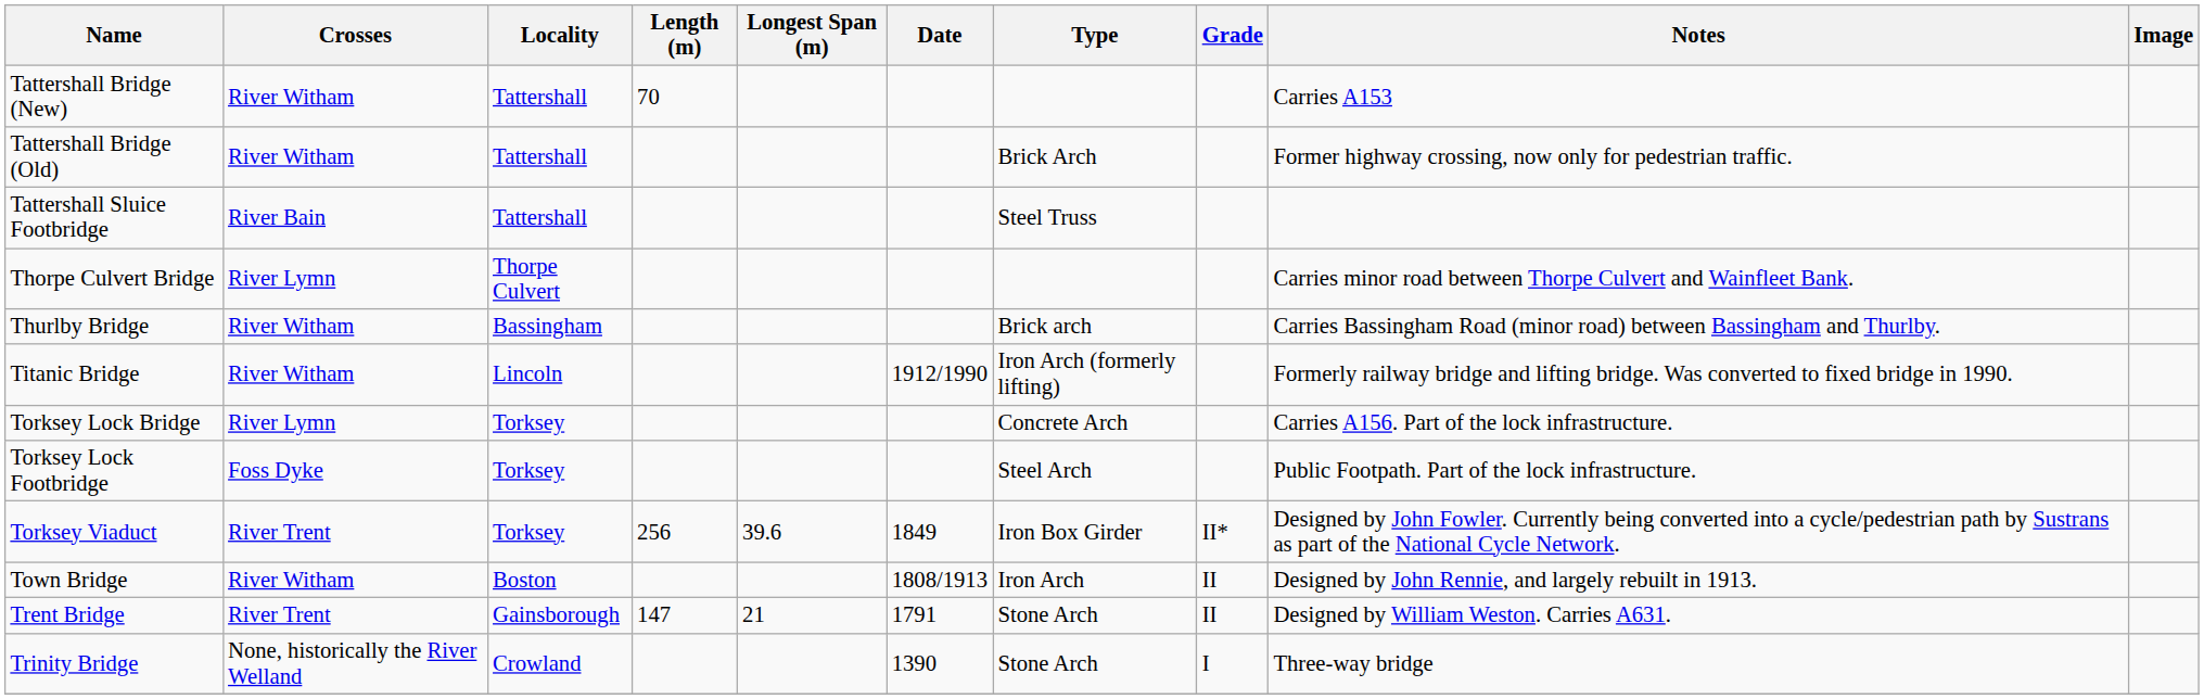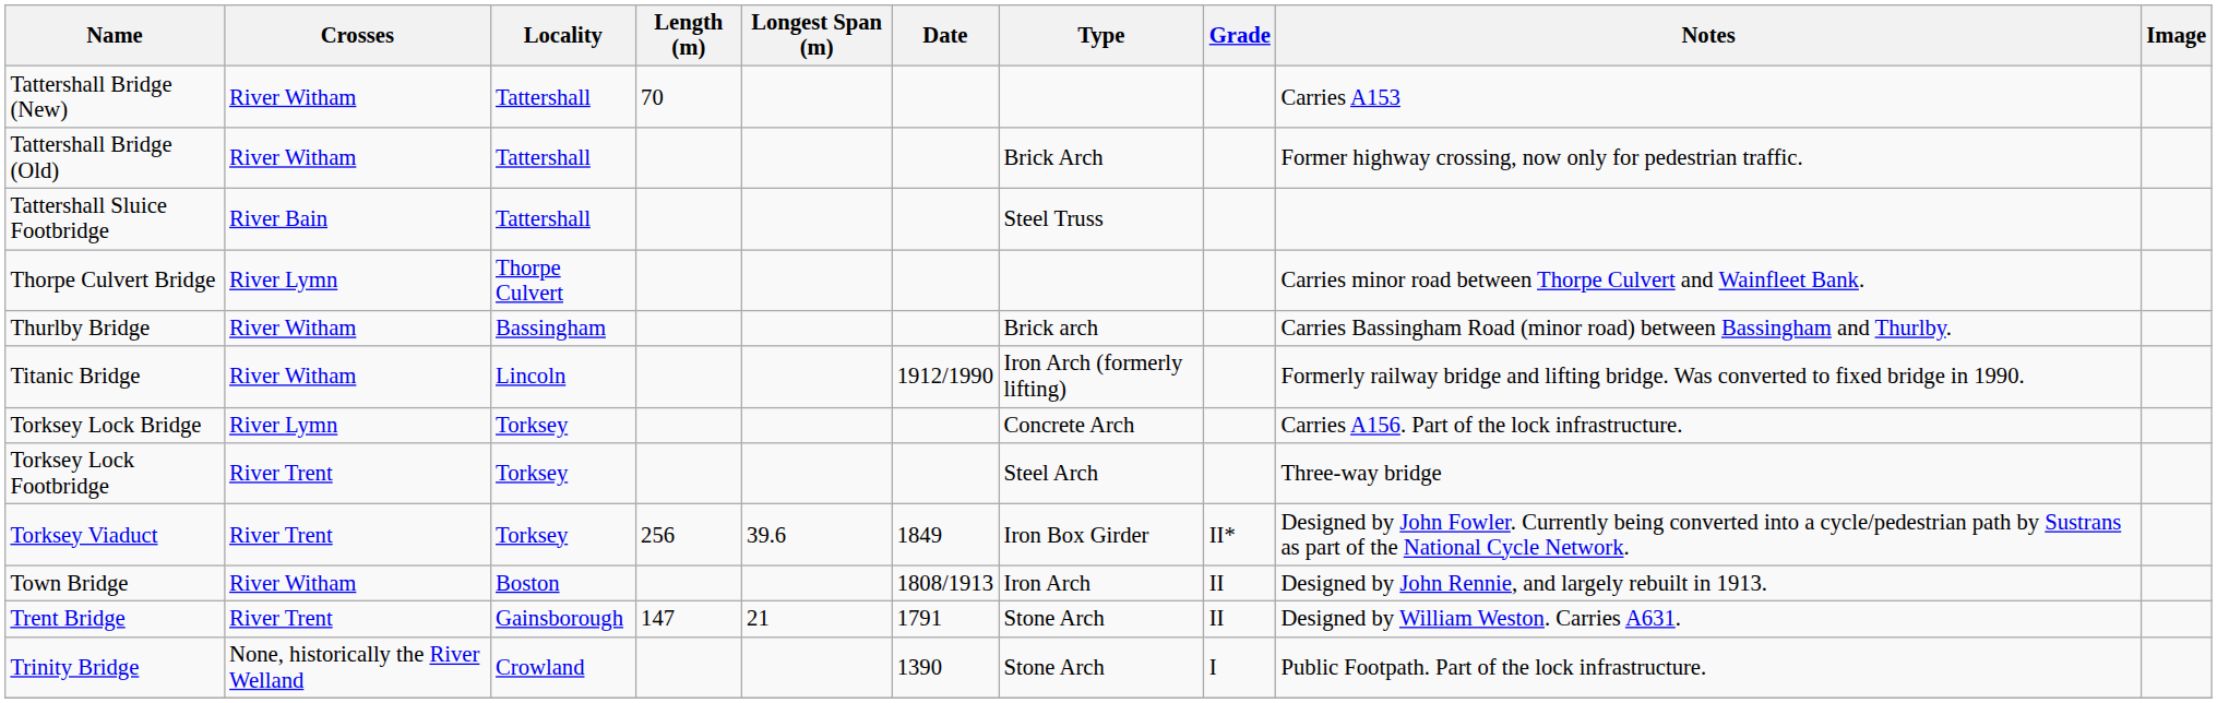 <table class="wikitable sortable">
 <tr>
 <th>Name</th>
 <th>Crosses</th>
 <th>Locality</th>
 <th>Length (m)</th>
 <th>Longest Span (m)</th>
 <th>Date</th>
 <th>Type</th>
 <th><a href='#'>Grade</a></th>
 <th class="unsortable">Notes</th>
 <th class="unsortable">Image</th>
 </tr>
 <tr>
 <td>Tattershall Bridge (New)</td>
 <td><a href='#'>River Witham</a></td>
 <td><a href='#'>Tattershall</a></td>
 <td>70</td>
 <td></td>
 <td></td>
 <td></td>
 <td></td>
 <td>Carries <a href='#'>A153</a></td>
 <td></td>
 </tr>
 <tr>
 <td>Tattershall Bridge (Old)</td>
 <td><a href='#'>River Witham</a></td>
 <td><a href='#'>Tattershall</a></td>
 <td></td>
 <td></td>
 <td></td>
 <td>Brick Arch</td>
 <td></td>
 <td>Former highway crossing, now only  for pedestrian traffic.</td>
 <td></td>
 </tr>
 <tr>
 <td>Tattershall Sluice Footbridge</td>
 <td><a href='#'>River Bain</a></td>
 <td><a href='#'>Tattershall</a></td>
 <td></td>
 <td></td>
 <td></td>
 <td>Steel Truss</td>
 <td></td>
 <td></td>
 <td></td>
 </tr>
 <tr>
 <td>Thorpe Culvert Bridge</td>
 <td><a href='#'>River Lymn</a></td>
 <td><a href='#'>Thorpe Culvert</a></td>
 <td></td>
 <td></td>
 <td></td>
 <td></td>
 <td></td>
 <td>Carries minor road between <a href='#'>Thorpe Culvert</a> and <a href='#'>Wainfleet Bank</a>.</td>
 <td></td>
 </tr>
 <tr>
 <td>Thurlby Bridge</td>
 <td><a href='#'>River Witham</a></td>
 <td><a href='#'>Bassingham</a></td>
 <td></td>
 <td></td>
 <td></td>
 <td>Brick arch</td>
 <td></td>
 <td>Carries Bassingham Road (minor road) between <a href='#'>Bassingham</a> and <a href='#'>Thurlby</a>.</td>
 <td></td>
 </tr>
 <tr>
 <td>Titanic Bridge</td>
 <td><a href='#'>River Witham</a></td>
 <td><a href='#'>Lincoln</a></td>
 <td></td>
 <td></td>
 <td>1912/1990</td>
 <td>Iron Arch (formerly lifting)</td>
 <td></td>
 <td>Formerly railway bridge and lifting bridge. Was converted to fixed bridge in 1990.</td>
 <td></td>
 </tr>
 <tr>
 <td>Torksey Lock Bridge</td>
 <td><a href='#'>River Lymn</a></td>
 <td><a href='#'>Torksey</a></td>
 <td></td>
 <td></td>
 <td></td>
 <td>Concrete Arch</td>
 <td></td>
 <td>Carries <a href='#'>A156</a>. Part of the lock infrastructure.</td>
 <td></td>
 </tr>
 <tr>
 <td>Torksey Lock Footbridge</td>
-<td><a href='#'>Foss Dyke</a></td>
+<td><a href='#'>River Trent</a></td>
 <td><a href='#'>Torksey</a></td>
 <td></td>
 <td></td>
 <td></td>
 <td>Steel Arch</td>
 <td></td>
-<td>Public Footpath. Part of the lock infrastructure.</td>
+<td>Three-way bridge</td>
 <td></td>
 </tr>
 <tr>
 <td><a href='#'>Torksey Viaduct</a></td>
 <td><a href='#'>River Trent</a></td>
 <td><a href='#'>Torksey</a></td>
 <td>256</td>
 <td>39.6</td>
 <td>1849</td>
 <td>Iron Box Girder</td>
 <td>II*</td>
 <td>Designed by <a href='#'>John Fowler</a>. Currently being converted into a cycle/pedestrian path by <a href='#'>Sustrans</a> as part of the <a href='#'>National Cycle Network</a>.</td>
 <td></td>
 </tr>
 <tr>
 <td>Town Bridge</td>
 <td><a href='#'>River Witham</a></td>
 <td><a href='#'>Boston</a></td>
 <td></td>
 <td></td>
 <td>1808/1913</td>
 <td>Iron Arch</td>
 <td>II</td>
 <td>Designed by <a href='#'>John Rennie</a>, and largely rebuilt in 1913.</td>
 <td></td>
 </tr>
 <tr>
 <td><a href='#'>Trent Bridge</a></td>
 <td><a href='#'>River Trent</a></td>
 <td><a href='#'>Gainsborough</a></td>
 <td>147</td>
 <td>21</td>
 <td>1791</td>
 <td>Stone Arch</td>
 <td>II</td>
 <td>Designed by <a href='#'>William Weston</a>. Carries <a href='#'>A631</a>.</td>
 <td></td>
 </tr>
 <tr>
 <td><a href='#'>Trinity Bridge</a></td>
 <td>None, historically the <a href='#'>River Welland</a></td>
 <td><a href='#'>Crowland</a></td>
 <td></td>
 <td></td>
 <td>1390</td>
 <td>Stone Arch</td>
 <td>I</td>
-<td>Three-way bridge</td>
+<td>Public Footpath. Part of the lock infrastructure.</td>
 <td></td>
 </tr>
 <tr>
 </tr>
 </table>
